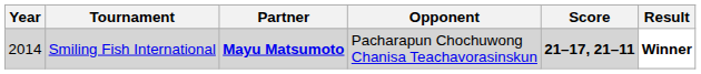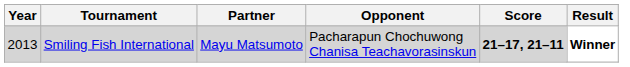 <table class="sortable wikitable" style="font-size: 90%">
 <tr>
 <th>Year</th>
 <th>Tournament</th>
 <th>Partner</th>
 <th>Opponent</th>
 <th>Score</th>
 <th>Result</th>
 </tr>
 <tr style="background:#D5D5D5">
-<td align="center">2014</td>
+<td align="center">2013</td>
 <td align="left"><a href='#'>Smiling Fish International</a></td>
-<td align="left"><strong> <a href='#'>Mayu Matsumoto</a></strong></td>
+<td align="left"> <a href='#'>Mayu Matsumoto</a></td>
 <td align="left"> Pacharapun Chochuwong<br> <a href='#'>Chanisa Teachavorasinskun</a></td>
 <td align="left"><strong>21–17, 21–11</strong></td>
 <td style="text-align:left; background:white"> <strong>Winner</strong></td>
 </tr>
 </table>
